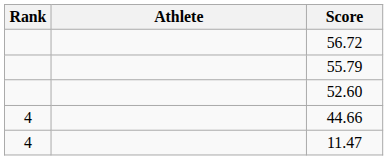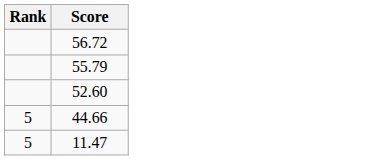 <table class=wikitable style="text-align:center">
 <tr>
 <th width=40>Rank</th>
-<th width=250>Athlete</th>
 <th width=70>Score</th>
 </tr>
 <tr>
 <td></td>
-<td align=left></td>
 <td>56.72</td>
 </tr>
 <tr>
 <td></td>
-<td align=left></td>
 <td>55.79</td>
 </tr>
 <tr>
 <td></td>
-<td align=left></td>
 <td>52.60</td>
 </tr>
 <tr>
-<td>4</td>
-<td align=left></td>
+<td>5</td>
 <td>44.66</td>
 </tr>
 <tr>
-<td>4</td>
-<td align=left></td>
+<td>5</td>
 <td>11.47</td>
 </tr>
 </table>
